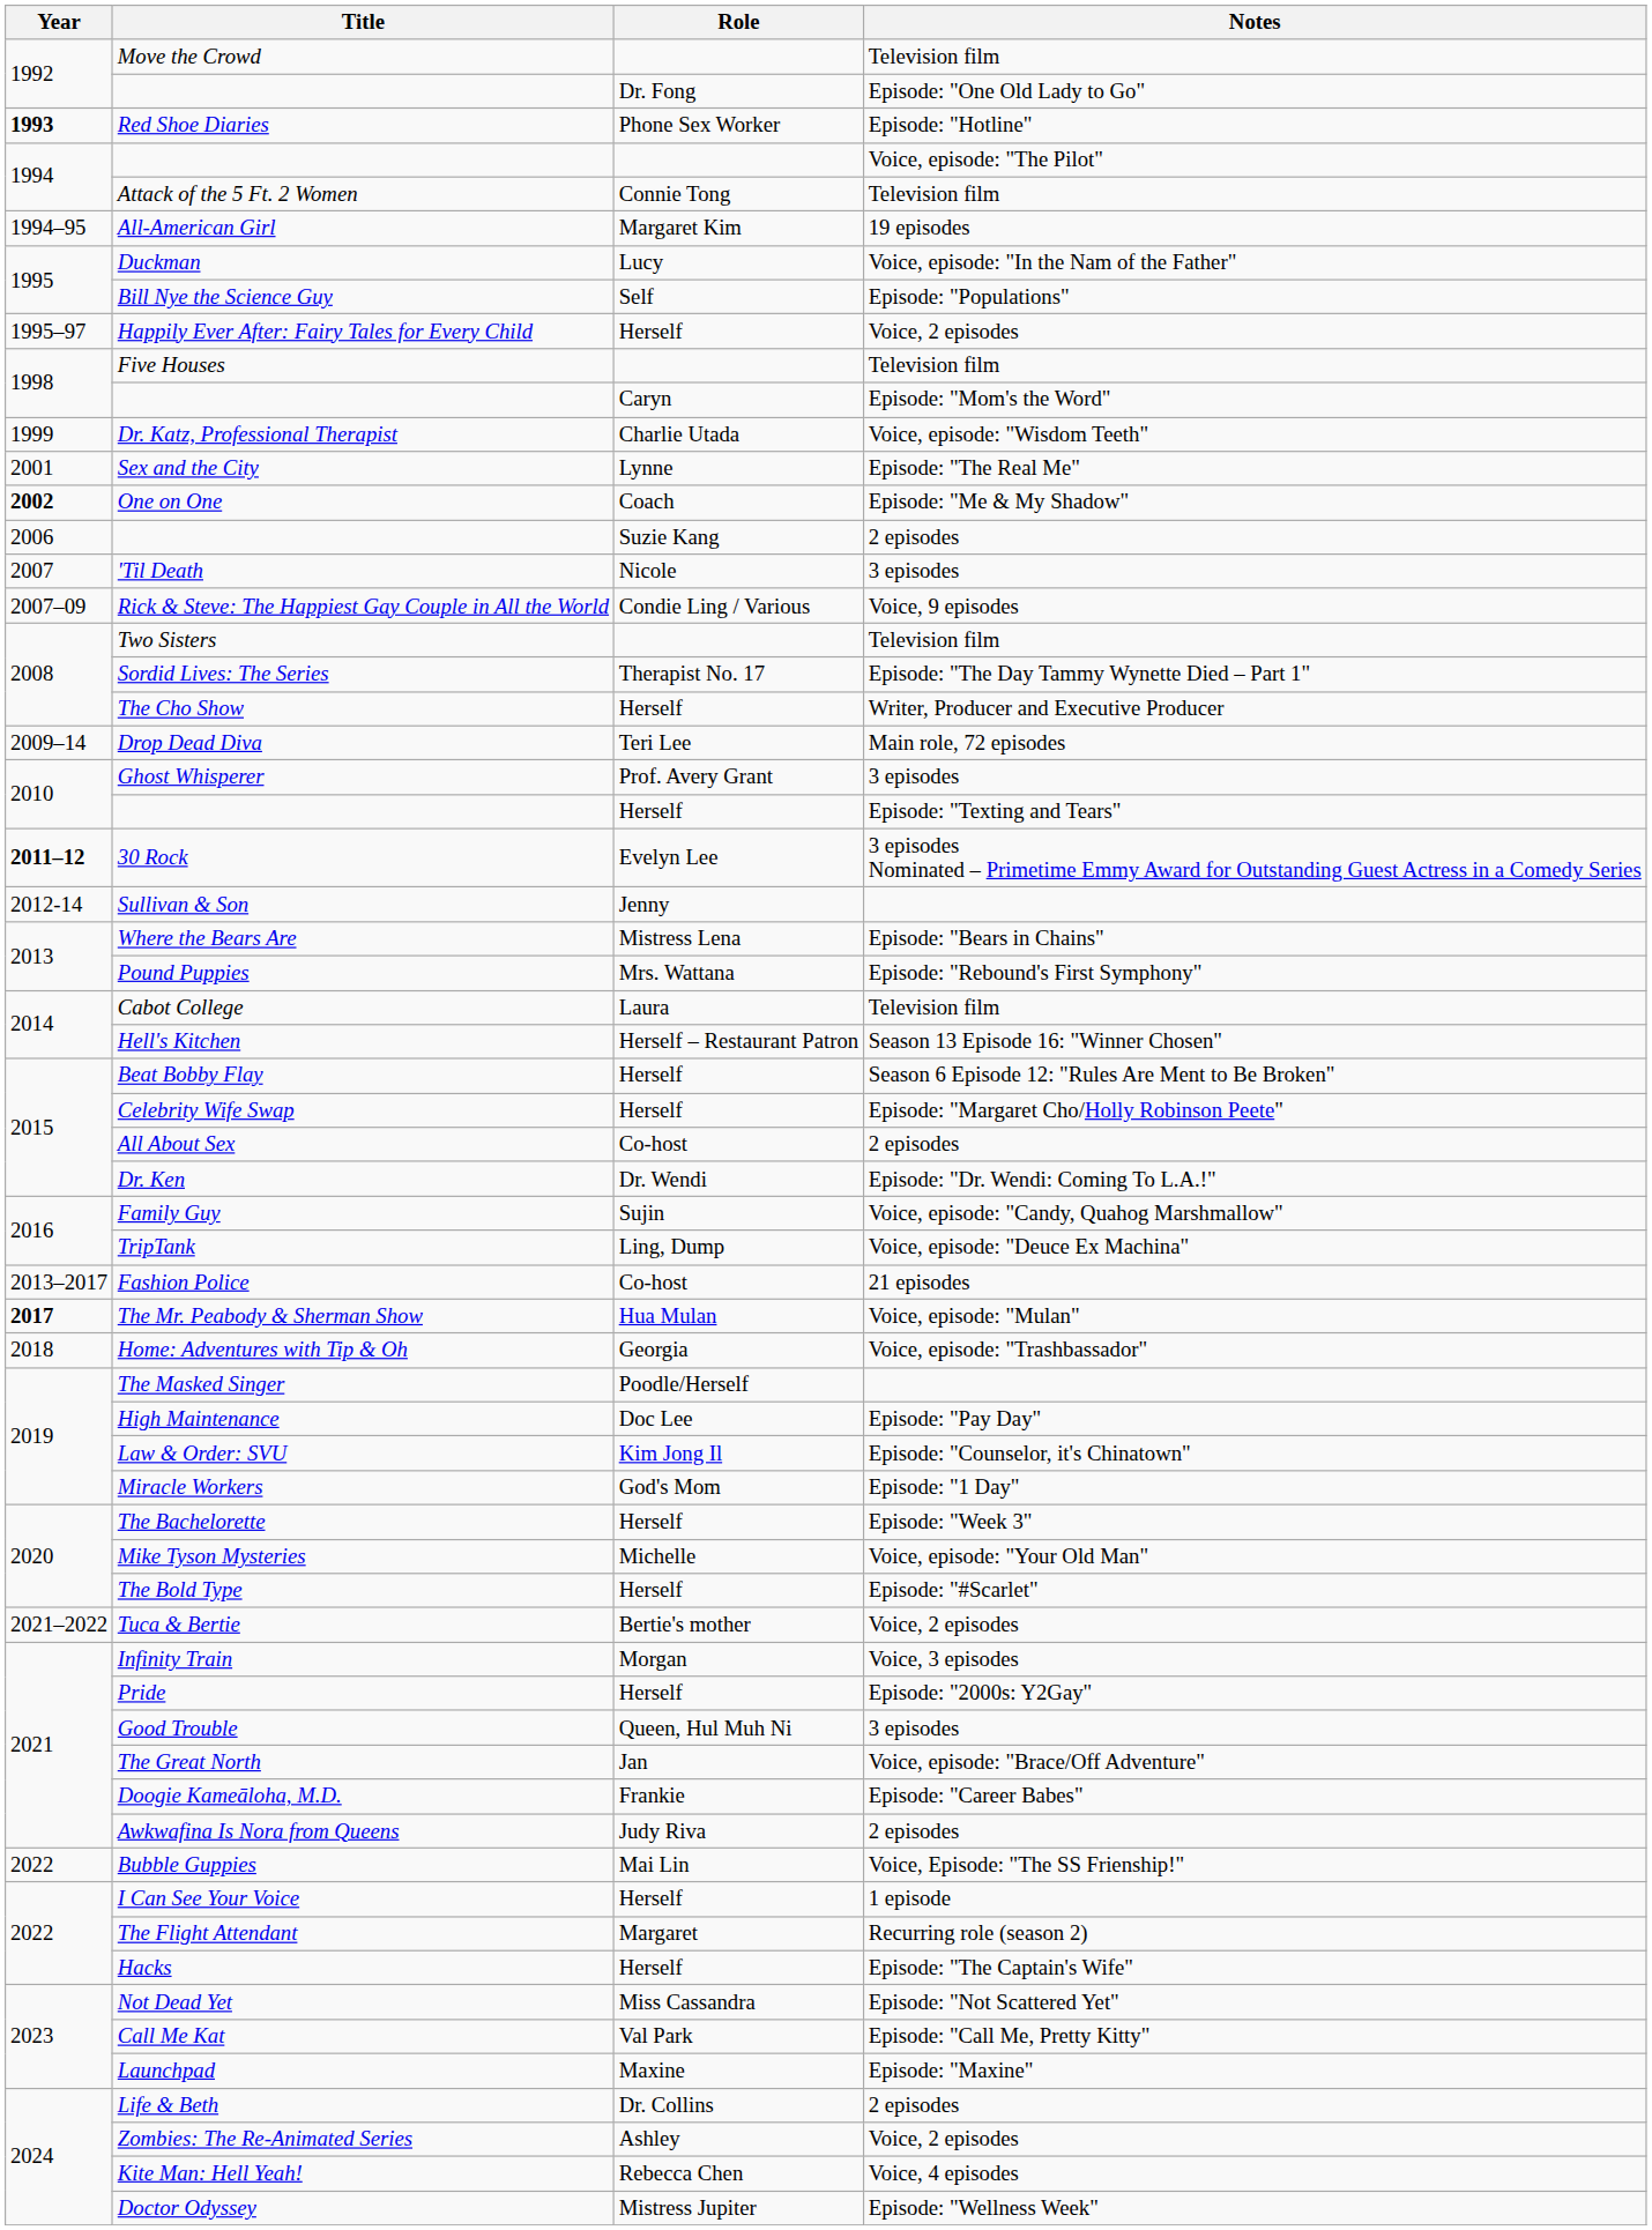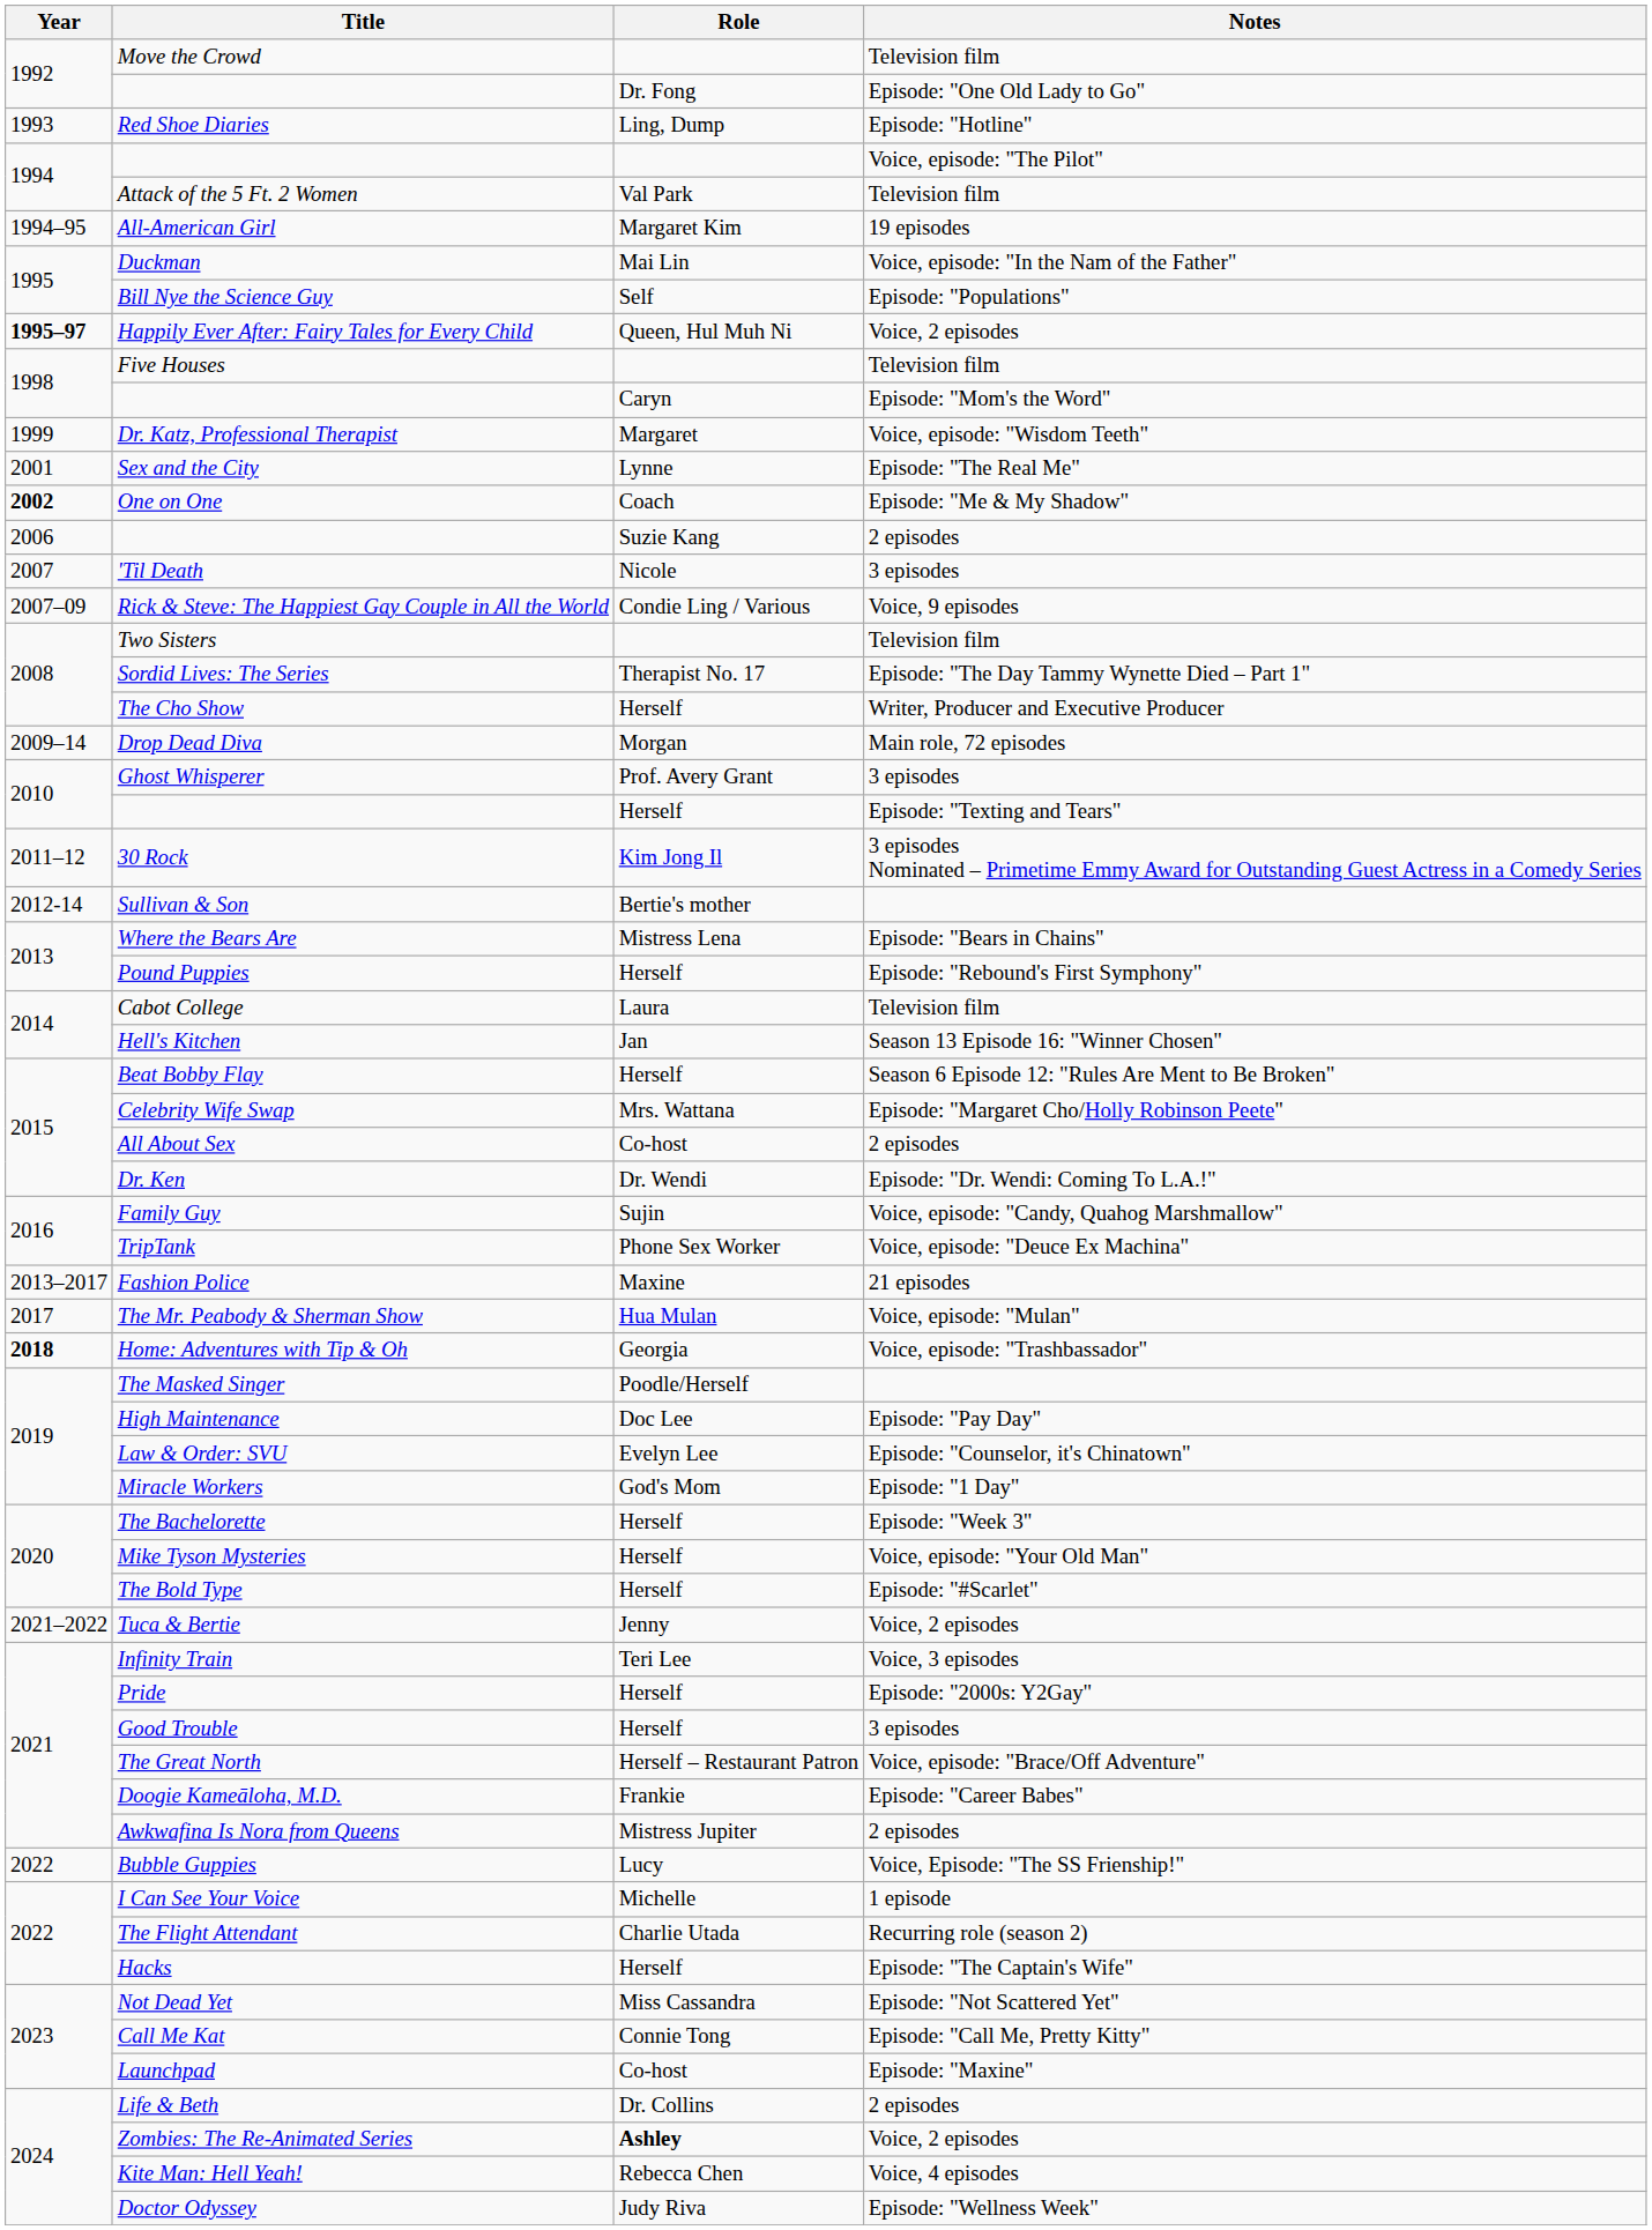 <table class="wikitable sortable">
 <tr>
 <th>Year</th>
 <th>Title</th>
 <th>Role</th>
 <th class="unsortable">Notes</th>
 </tr>
 <tr>
 <td rowspan="2">1992</td>
 <td><em>Move the Crowd</em></td>
 <td></td>
 <td>Television film</td>
 </tr>
 <tr>
 <td><em></em></td>
 <td>Dr. Fong</td>
 <td>Episode: "One Old Lady to Go"</td>
 </tr>
 <tr>
-<td><strong>1993</strong></td>
+<td>1993</td>
 <td><em><a href='#'>Red Shoe Diaries</a></em></td>
-<td>Phone Sex Worker</td>
+<td>Ling, Dump</td>
 <td>Episode: "Hotline"</td>
 </tr>
 <tr>
 <td rowspan="2">1994</td>
 <td><em></em></td>
 <td></td>
 <td>Voice, episode: "The Pilot"</td>
 </tr>
 <tr>
 <td><em>Attack of the 5 Ft. 2 Women</em></td>
-<td>Connie Tong</td>
+<td>Val Park</td>
 <td>Television film</td>
 </tr>
 <tr>
 <td>1994–95</td>
 <td><em><a href='#'>All-American Girl</a></em></td>
 <td>Margaret Kim</td>
 <td>19 episodes</td>
 </tr>
 <tr>
 <td rowspan="2">1995</td>
 <td><em><a href='#'>Duckman</a></em></td>
-<td>Lucy</td>
+<td>Mai Lin</td>
 <td>Voice, episode: "In the Nam of the Father"</td>
 </tr>
 <tr>
 <td><em><a href='#'>Bill Nye the Science Guy</a></em></td>
 <td>Self</td>
 <td>Episode: "Populations"</td>
 </tr>
 <tr>
-<td>1995–97</td>
+<td><strong>1995–97</strong></td>
 <td><em><a href='#'>Happily Ever After: Fairy Tales for Every Child</a></em></td>
-<td>Herself</td>
+<td>Queen, Hul Muh Ni</td>
 <td>Voice, 2 episodes</td>
 </tr>
 <tr>
 <td rowspan="2">1998</td>
 <td><em>Five Houses</em></td>
 <td></td>
 <td>Television film</td>
 </tr>
 <tr>
 <td><em></em></td>
 <td>Caryn</td>
 <td>Episode: "Mom's the Word"</td>
 </tr>
 <tr>
 <td>1999</td>
 <td><em><a href='#'>Dr. Katz, Professional Therapist</a></em></td>
-<td>Charlie Utada</td>
+<td>Margaret</td>
 <td>Voice, episode: "Wisdom Teeth"</td>
 </tr>
 <tr>
 <td>2001</td>
 <td><em><a href='#'>Sex and the City</a></em></td>
 <td>Lynne</td>
 <td>Episode: "The Real Me"</td>
 </tr>
 <tr>
 <td><strong>2002</strong></td>
 <td><em><a href='#'>One on One</a></em></td>
 <td>Coach</td>
 <td>Episode: "Me & My Shadow"</td>
 </tr>
 <tr>
 <td>2006</td>
 <td><em></em></td>
 <td>Suzie Kang</td>
 <td>2 episodes</td>
 </tr>
 <tr>
 <td>2007</td>
 <td><em><a href='#'>'Til Death</a></em></td>
 <td>Nicole</td>
 <td>3 episodes</td>
 </tr>
 <tr>
 <td>2007–09</td>
 <td><em><a href='#'>Rick & Steve: The Happiest Gay Couple in All the World</a></em></td>
 <td>Condie Ling / Various</td>
 <td>Voice, 9 episodes</td>
 </tr>
 <tr>
 <td rowspan="3">2008</td>
 <td><em>Two Sisters</em></td>
 <td></td>
 <td>Television film</td>
 </tr>
 <tr>
 <td><em><a href='#'>Sordid Lives: The Series</a></em></td>
 <td>Therapist No. 17</td>
 <td>Episode: "The Day Tammy Wynette Died – Part 1"</td>
 </tr>
 <tr>
 <td><em><a href='#'>The Cho Show</a></em></td>
 <td>Herself</td>
 <td>Writer, Producer and Executive Producer</td>
 </tr>
 <tr>
 <td>2009–14</td>
 <td><em><a href='#'>Drop Dead Diva</a></em></td>
-<td>Teri Lee</td>
+<td>Morgan</td>
 <td>Main role, 72 episodes</td>
 </tr>
 <tr>
 <td rowspan="2">2010</td>
 <td><em><a href='#'>Ghost Whisperer</a></em></td>
 <td>Prof. Avery Grant</td>
 <td>3 episodes</td>
 </tr>
 <tr>
 <td><em></em></td>
 <td>Herself</td>
 <td>Episode: "Texting and Tears"</td>
 </tr>
 <tr>
-<td><strong>2011–12</strong></td>
+<td>2011–12</td>
 <td><em><a href='#'>30 Rock</a></em></td>
-<td>Evelyn Lee</td>
+<td><a href='#'>Kim Jong Il</a></td>
 <td>3 episodes<br>Nominated – <a href='#'>Primetime Emmy Award for Outstanding Guest Actress in a Comedy Series</a></td>
 </tr>
 <tr>
 <td>2012-14</td>
 <td><em><a href='#'>Sullivan & Son</a></em></td>
-<td>Jenny</td>
+<td>Bertie's mother</td>
 <td></td>
 </tr>
 <tr>
 <td rowspan="2">2013</td>
 <td><em><a href='#'>Where the Bears Are</a></em></td>
 <td>Mistress Lena</td>
 <td>Episode: "Bears in Chains"</td>
 </tr>
 <tr>
 <td><em><a href='#'>Pound Puppies</a></em></td>
-<td>Mrs. Wattana</td>
+<td>Herself</td>
 <td>Episode: "Rebound's First Symphony"</td>
 </tr>
 <tr>
 <td rowspan="2">2014</td>
 <td><em>Cabot College</em></td>
 <td>Laura</td>
 <td>Television film</td>
 </tr>
 <tr>
 <td><em><a href='#'>Hell's Kitchen</a></em></td>
-<td>Herself – Restaurant Patron</td>
+<td>Jan</td>
 <td>Season 13 Episode 16: "Winner Chosen"</td>
 </tr>
 <tr>
 <td rowspan="4">2015</td>
 <td><em><a href='#'>Beat Bobby Flay</a></em></td>
 <td>Herself</td>
 <td>Season 6 Episode 12: "Rules Are Ment to Be Broken"</td>
 </tr>
 <tr>
 <td><em><a href='#'>Celebrity Wife Swap</a></em></td>
-<td>Herself</td>
+<td>Mrs. Wattana</td>
 <td>Episode: "Margaret Cho/<a href='#'>Holly Robinson Peete</a>"</td>
 </tr>
 <tr>
 <td><em><a href='#'>All About Sex</a></em></td>
 <td>Co-host</td>
 <td>2 episodes</td>
 </tr>
 <tr>
 <td><em><a href='#'>Dr. Ken</a></em></td>
 <td>Dr. Wendi</td>
 <td>Episode: "Dr. Wendi: Coming To L.A.!"</td>
 </tr>
 <tr>
 <td rowspan="2">2016</td>
 <td><em><a href='#'>Family Guy</a></em></td>
 <td>Sujin</td>
 <td>Voice, episode: "Candy, Quahog Marshmallow"</td>
 </tr>
 <tr>
 <td><em><a href='#'>TripTank</a></em></td>
-<td>Ling, Dump</td>
+<td>Phone Sex Worker</td>
 <td>Voice, episode: "Deuce Ex Machina"</td>
 </tr>
 <tr>
 <td>2013–2017</td>
 <td><em><a href='#'>Fashion Police</a></em></td>
-<td>Co-host</td>
+<td>Maxine</td>
 <td>21 episodes</td>
 </tr>
 <tr>
-<td><strong>2017</strong></td>
+<td>2017</td>
 <td><em><a href='#'>The Mr. Peabody & Sherman Show</a></em></td>
 <td><a href='#'>Hua Mulan</a></td>
 <td>Voice, episode: "Mulan"</td>
 </tr>
 <tr>
-<td>2018</td>
+<td><strong>2018</strong></td>
 <td><em><a href='#'>Home: Adventures with Tip & Oh</a></em></td>
 <td>Georgia</td>
 <td>Voice, episode: "Trashbassador"</td>
 </tr>
 <tr>
 <td rowspan="4">2019</td>
 <td><em><a href='#'>The Masked Singer</a></em></td>
 <td>Poodle/Herself</td>
 <td></td>
 </tr>
 <tr>
 <td><em><a href='#'>High Maintenance</a></em></td>
 <td>Doc Lee</td>
 <td>Episode: "Pay Day"</td>
 </tr>
 <tr>
 <td><em><a href='#'>Law & Order: SVU</a></em></td>
-<td><a href='#'>Kim Jong Il</a></td>
+<td>Evelyn Lee</td>
 <td>Episode: "Counselor, it's Chinatown"</td>
 </tr>
 <tr>
 <td><em><a href='#'>Miracle Workers</a></em></td>
 <td>God's Mom</td>
 <td>Episode: "1 Day"</td>
 </tr>
 <tr>
 <td rowspan="3">2020</td>
 <td><em><a href='#'>The Bachelorette</a></em></td>
 <td>Herself</td>
 <td>Episode: "Week 3"</td>
 </tr>
 <tr>
 <td><em><a href='#'>Mike Tyson Mysteries</a></em></td>
-<td>Michelle</td>
+<td>Herself</td>
 <td>Voice, episode: "Your Old Man"</td>
 </tr>
 <tr>
 <td><em><a href='#'>The Bold Type</a></em></td>
 <td>Herself</td>
 <td>Episode: "#Scarlet"</td>
 </tr>
 <tr>
 <td>2021–2022</td>
 <td><em><a href='#'>Tuca & Bertie</a></em></td>
-<td>Bertie's mother</td>
+<td>Jenny</td>
 <td>Voice, 2 episodes</td>
 </tr>
 <tr>
 <td rowspan="6">2021</td>
 <td><em><a href='#'>Infinity Train</a></em></td>
-<td>Morgan</td>
+<td>Teri Lee</td>
 <td>Voice, 3 episodes</td>
 </tr>
 <tr>
 <td><em><a href='#'>Pride</a></em></td>
 <td>Herself</td>
 <td>Episode: "2000s: Y2Gay"</td>
 </tr>
 <tr>
 <td><em><a href='#'>Good Trouble</a></em></td>
-<td>Queen, Hul Muh Ni</td>
+<td>Herself</td>
 <td>3 episodes</td>
 </tr>
 <tr>
 <td><em><a href='#'>The Great North</a></em></td>
-<td>Jan</td>
+<td>Herself – Restaurant Patron</td>
 <td>Voice, episode: "Brace/Off Adventure"</td>
 </tr>
 <tr>
 <td><em><a href='#'>Doogie Kameāloha, M.D.</a></em></td>
 <td>Frankie</td>
 <td>Episode: "Career Babes"</td>
 </tr>
 <tr>
 <td><em><a href='#'>Awkwafina Is Nora from Queens</a></em></td>
-<td>Judy Riva</td>
+<td>Mistress Jupiter</td>
 <td>2 episodes</td>
 </tr>
 <tr>
 <td>2022</td>
 <td><em><a href='#'>Bubble Guppies</a></em></td>
-<td>Mai Lin</td>
+<td>Lucy</td>
 <td>Voice, Episode: "The SS Frienship!"</td>
 </tr>
 <tr>
 <td rowspan="3">2022</td>
 <td><em><a href='#'>I Can See Your Voice</a></em></td>
-<td>Herself</td>
+<td>Michelle</td>
 <td>1 episode</td>
 </tr>
 <tr>
 <td><em><a href='#'>The Flight Attendant</a></em></td>
-<td>Margaret</td>
+<td>Charlie Utada</td>
 <td>Recurring role (season 2)</td>
 </tr>
 <tr>
 <td><em><a href='#'>Hacks</a></em></td>
 <td>Herself</td>
 <td>Episode: "The Captain's Wife"</td>
 </tr>
 <tr>
 <td rowspan="3">2023</td>
 <td><em><a href='#'>Not Dead Yet</a></em></td>
 <td>Miss Cassandra</td>
 <td>Episode: "Not Scattered Yet"</td>
 </tr>
 <tr>
 <td><em><a href='#'>Call Me Kat</a></em></td>
-<td>Val Park</td>
+<td>Connie Tong</td>
 <td>Episode: "Call Me, Pretty Kitty"</td>
 </tr>
 <tr>
 <td><em><a href='#'>Launchpad</a></em></td>
-<td>Maxine</td>
+<td>Co-host</td>
 <td>Episode: "Maxine"</td>
 </tr>
 <tr>
 <td rowspan="4">2024</td>
 <td><em><a href='#'>Life & Beth</a></em></td>
 <td>Dr. Collins</td>
 <td>2 episodes</td>
 </tr>
 <tr>
 <td><em><a href='#'>Zombies: The Re-Animated Series</a></em></td>
-<td>Ashley</td>
+<td><strong>Ashley</strong></td>
 <td>Voice, 2 episodes</td>
 </tr>
 <tr>
 <td><em><a href='#'>Kite Man: Hell Yeah!</a></em></td>
 <td>Rebecca Chen</td>
 <td>Voice, 4 episodes</td>
 </tr>
 <tr>
 <td><em><a href='#'>Doctor Odyssey</a></em></td>
-<td>Mistress Jupiter</td>
+<td>Judy Riva</td>
 <td>Episode: "Wellness Week"</td>
 </tr>
 </table>
